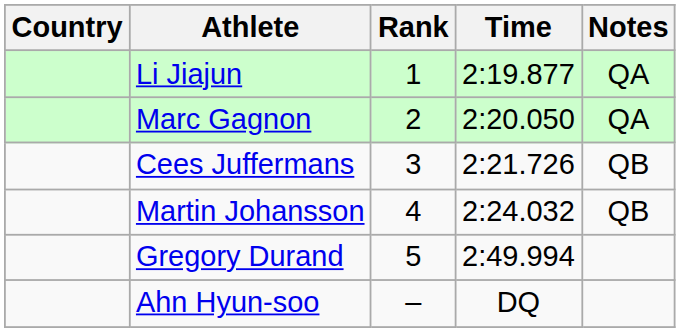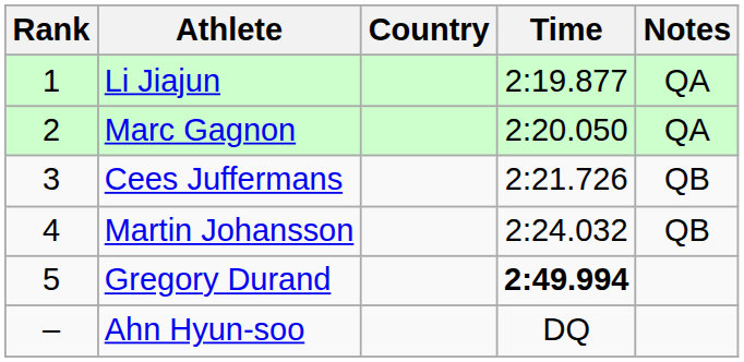 <table class="wikitable sortable" style="text-align:center">
 <tr>
+<th>Rank</th>
+<th>Athlete</th>
 <th>Country</th>
-<th>Athlete</th>
-<th>Rank</th>
 <th>Time</th>
 <th>Notes</th>
 </tr>
 <tr bgcolor=ccffcc>
+<td>1</td>
+<td align=left><a href='#'>Li Jiajun</a></td>
 <td align=left></td>
-<td align=left><a href='#'>Li Jiajun</a></td>
-<td>1</td>
 <td>2:19.877</td>
 <td>QA</td>
 </tr>
 <tr bgcolor=ccffcc>
+<td>2</td>
+<td align=left><a href='#'>Marc Gagnon</a></td>
 <td align=left></td>
-<td align=left><a href='#'>Marc Gagnon</a></td>
-<td>2</td>
 <td>2:20.050</td>
 <td>QA</td>
 </tr>
 <tr>
+<td>3</td>
+<td align=left><a href='#'>Cees Juffermans</a></td>
 <td align=left></td>
-<td align=left><a href='#'>Cees Juffermans</a></td>
-<td>3</td>
 <td>2:21.726</td>
 <td>QB</td>
 </tr>
 <tr>
+<td>4</td>
+<td align=left><a href='#'>Martin Johansson</a></td>
 <td align=left></td>
-<td align=left><a href='#'>Martin Johansson</a></td>
-<td>4</td>
 <td>2:24.032</td>
 <td>QB</td>
 </tr>
 <tr>
+<td>5</td>
+<td align=left><a href='#'>Gregory Durand</a></td>
 <td align=left></td>
-<td align=left><a href='#'>Gregory Durand</a></td>
-<td>5</td>
-<td>2:49.994</td>
+<td><strong>2:49.994</strong></td>
 <td></td>
 </tr>
 <tr>
+<td>–</td>
+<td align=left><a href='#'>Ahn Hyun-soo</a></td>
 <td align=left></td>
-<td align=left><a href='#'>Ahn Hyun-soo</a></td>
-<td>–</td>
 <td>DQ</td>
 <td></td>
 </tr>
 </table>
